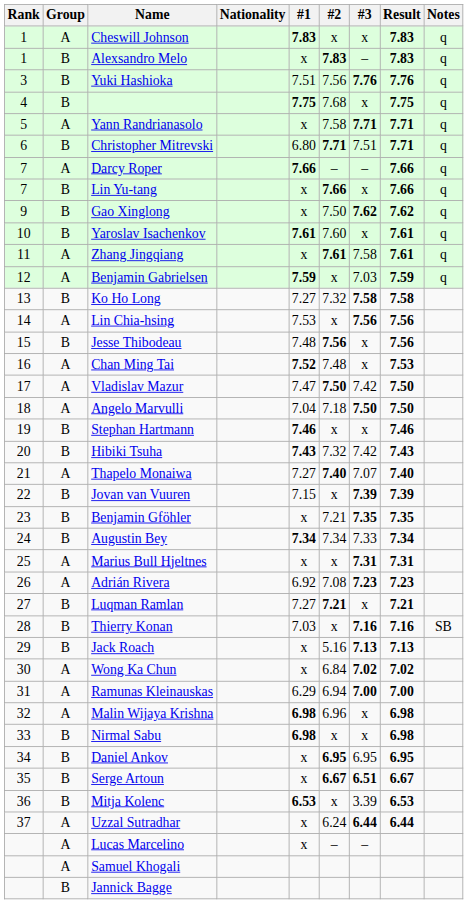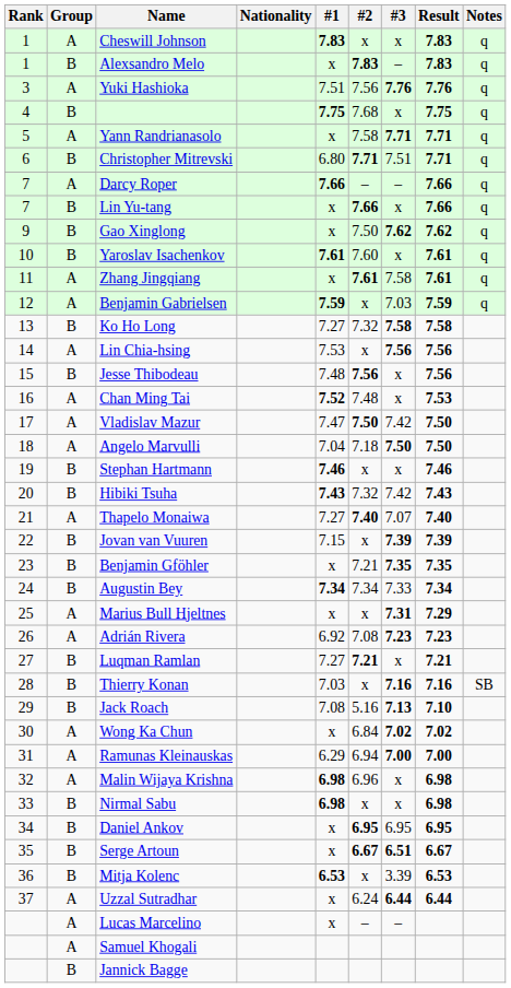 <table class="wikitable sortable" style="text-align:center">
 <tr>
 <th>Rank</th>
 <th>Group</th>
 <th>Name</th>
 <th>Nationality</th>
 <th>#1</th>
 <th>#2</th>
 <th>#3</th>
 <th>Result</th>
 <th>Notes</th>
 </tr>
 <tr bgcolor=ddffdd>
 <td>1</td>
 <td>A</td>
 <td align=left><a href='#'>Cheswill Johnson</a></td>
 <td align=left></td>
 <td><strong>7.83</strong></td>
 <td>x</td>
 <td>x</td>
 <td><strong>7.83</strong></td>
 <td>q</td>
 </tr>
 <tr bgcolor=ddffdd>
 <td>1</td>
 <td>B</td>
 <td align=left><a href='#'>Alexsandro Melo</a></td>
 <td align=left></td>
 <td>x</td>
 <td><strong>7.83</strong></td>
 <td>–</td>
 <td><strong>7.83</strong></td>
 <td>q</td>
 </tr>
 <tr bgcolor=ddffdd>
 <td>3</td>
-<td>B</td>
+<td>A</td>
 <td align=left><a href='#'>Yuki Hashioka</a></td>
 <td align=left></td>
 <td>7.51</td>
 <td>7.56</td>
 <td><strong>7.76</strong></td>
 <td><strong>7.76</strong></td>
 <td>q</td>
 </tr>
 <tr bgcolor=ddffdd>
 <td>4</td>
 <td>B</td>
 <td align=left></td>
 <td align=left></td>
 <td><strong>7.75</strong></td>
 <td>7.68</td>
 <td>x</td>
 <td><strong>7.75</strong></td>
 <td>q</td>
 </tr>
 <tr bgcolor=ddffdd>
 <td>5</td>
 <td>A</td>
 <td align=left><a href='#'>Yann Randrianasolo</a></td>
 <td align=left></td>
 <td>x</td>
 <td>7.58</td>
 <td><strong>7.71</strong></td>
 <td><strong>7.71</strong></td>
 <td>q</td>
 </tr>
 <tr bgcolor=ddffdd>
 <td>6</td>
 <td>B</td>
 <td align=left><a href='#'>Christopher Mitrevski</a></td>
 <td align=left></td>
 <td>6.80</td>
 <td><strong>7.71</strong></td>
 <td>7.51</td>
 <td><strong>7.71</strong></td>
 <td>q</td>
 </tr>
 <tr bgcolor=ddffdd>
 <td>7</td>
 <td>A</td>
 <td align=left><a href='#'>Darcy Roper</a></td>
 <td align=left></td>
 <td><strong>7.66</strong></td>
 <td>–</td>
 <td>–</td>
 <td><strong>7.66</strong></td>
 <td>q</td>
 </tr>
 <tr bgcolor=ddffdd>
 <td>7</td>
 <td>B</td>
 <td align=left><a href='#'>Lin Yu-tang</a></td>
 <td align=left></td>
 <td>x</td>
 <td><strong>7.66</strong></td>
 <td>x</td>
 <td><strong>7.66</strong></td>
 <td>q</td>
 </tr>
 <tr bgcolor=ddffdd>
 <td>9</td>
 <td>B</td>
 <td align=left><a href='#'>Gao Xinglong</a></td>
 <td align=left></td>
 <td>x</td>
 <td>7.50</td>
 <td><strong>7.62</strong></td>
 <td><strong>7.62</strong></td>
 <td>q</td>
 </tr>
 <tr bgcolor=ddffdd>
 <td>10</td>
 <td>B</td>
 <td align=left><a href='#'>Yaroslav Isachenkov</a></td>
 <td align=left></td>
 <td><strong>7.61</strong></td>
 <td>7.60</td>
 <td>x</td>
 <td><strong>7.61</strong></td>
 <td>q</td>
 </tr>
 <tr bgcolor=ddffdd>
 <td>11</td>
 <td>A</td>
 <td align=left><a href='#'>Zhang Jingqiang</a></td>
 <td align=left></td>
 <td>x</td>
 <td><strong>7.61</strong></td>
 <td>7.58</td>
 <td><strong>7.61</strong></td>
 <td>q</td>
 </tr>
 <tr bgcolor=ddffdd>
 <td>12</td>
 <td>A</td>
 <td align=left><a href='#'>Benjamin Gabrielsen</a></td>
 <td align=left></td>
 <td><strong>7.59</strong></td>
 <td>x</td>
 <td>7.03</td>
 <td><strong>7.59</strong></td>
 <td>q</td>
 </tr>
 <tr>
 <td>13</td>
 <td>B</td>
 <td align=left><a href='#'>Ko Ho Long</a></td>
 <td align=left></td>
 <td>7.27</td>
 <td>7.32</td>
 <td><strong>7.58</strong></td>
 <td><strong>7.58</strong></td>
 <td></td>
 </tr>
 <tr>
 <td>14</td>
 <td>A</td>
 <td align=left><a href='#'>Lin Chia-hsing</a></td>
 <td align=left></td>
 <td>7.53</td>
 <td>x</td>
 <td><strong>7.56</strong></td>
 <td><strong>7.56</strong></td>
 <td></td>
 </tr>
 <tr>
 <td>15</td>
 <td>B</td>
 <td align=left><a href='#'>Jesse Thibodeau</a></td>
 <td align=left></td>
 <td>7.48</td>
 <td><strong>7.56</strong></td>
 <td>x</td>
 <td><strong>7.56</strong></td>
 <td></td>
 </tr>
 <tr>
 <td>16</td>
 <td>A</td>
 <td align=left><a href='#'>Chan Ming Tai</a></td>
 <td align=left></td>
 <td><strong>7.52</strong></td>
 <td>7.48</td>
 <td>x</td>
 <td><strong>7.53</strong></td>
 <td></td>
 </tr>
 <tr>
 <td>17</td>
 <td>A</td>
 <td align=left><a href='#'>Vladislav Mazur</a></td>
 <td align=left></td>
 <td>7.47</td>
 <td><strong>7.50</strong></td>
 <td>7.42</td>
 <td><strong>7.50</strong></td>
 <td></td>
 </tr>
 <tr>
 <td>18</td>
 <td>A</td>
 <td align=left><a href='#'>Angelo Marvulli</a></td>
 <td align=left></td>
 <td>7.04</td>
 <td>7.18</td>
 <td><strong>7.50</strong></td>
 <td><strong>7.50</strong></td>
 <td></td>
 </tr>
 <tr>
 <td>19</td>
 <td>B</td>
 <td align=left><a href='#'>Stephan Hartmann</a></td>
 <td align=left></td>
 <td><strong>7.46</strong></td>
 <td>x</td>
 <td>x</td>
 <td><strong>7.46</strong></td>
 <td></td>
 </tr>
 <tr>
 <td>20</td>
 <td>B</td>
 <td align=left><a href='#'>Hibiki Tsuha</a></td>
 <td align=left></td>
 <td><strong>7.43</strong></td>
 <td>7.32</td>
 <td>7.42</td>
 <td><strong>7.43</strong></td>
 <td></td>
 </tr>
 <tr>
 <td>21</td>
 <td>A</td>
 <td align=left><a href='#'>Thapelo Monaiwa</a></td>
 <td align=left></td>
 <td>7.27</td>
 <td><strong>7.40</strong></td>
 <td>7.07</td>
 <td><strong>7.40</strong></td>
 <td></td>
 </tr>
 <tr>
 <td>22</td>
 <td>B</td>
 <td align=left><a href='#'>Jovan van Vuuren</a></td>
 <td align=left></td>
 <td>7.15</td>
 <td>x</td>
 <td><strong>7.39</strong></td>
 <td><strong>7.39</strong></td>
 <td></td>
 </tr>
 <tr>
 <td>23</td>
 <td>B</td>
 <td align=left><a href='#'>Benjamin Gföhler</a></td>
 <td align=left></td>
 <td>x</td>
 <td>7.21</td>
 <td><strong>7.35</strong></td>
 <td><strong>7.35</strong></td>
 <td></td>
 </tr>
 <tr>
 <td>24</td>
 <td>B</td>
 <td align=left><a href='#'>Augustin Bey</a></td>
 <td align=left></td>
 <td><strong>7.34</strong></td>
 <td>7.34</td>
 <td>7.33</td>
 <td><strong>7.34</strong></td>
 <td></td>
 </tr>
 <tr>
 <td>25</td>
 <td>A</td>
 <td align=left><a href='#'>Marius Bull Hjeltnes</a></td>
 <td align=left></td>
 <td>x</td>
 <td>x</td>
 <td><strong>7.31</strong></td>
-<td><strong>7.31</strong></td>
+<td><strong>7.29</strong></td>
 <td></td>
 </tr>
 <tr>
 <td>26</td>
 <td>A</td>
 <td align=left><a href='#'>Adrián Rivera</a></td>
 <td align=left></td>
 <td>6.92</td>
 <td>7.08</td>
 <td><strong>7.23</strong></td>
 <td><strong>7.23</strong></td>
 <td></td>
 </tr>
 <tr>
 <td>27</td>
 <td>B</td>
 <td align=left><a href='#'>Luqman Ramlan</a></td>
 <td align=left></td>
 <td>7.27</td>
 <td><strong>7.21</strong></td>
 <td>x</td>
 <td><strong>7.21</strong></td>
 <td></td>
 </tr>
 <tr>
 <td>28</td>
 <td>B</td>
 <td align=left><a href='#'>Thierry Konan</a></td>
 <td align=left></td>
 <td>7.03</td>
 <td>x</td>
 <td><strong>7.16</strong></td>
 <td><strong>7.16</strong></td>
 <td>SB</td>
 </tr>
 <tr>
 <td>29</td>
 <td>B</td>
 <td align=left><a href='#'>Jack Roach</a></td>
 <td align=left></td>
-<td>x</td>
+<td>7.08</td>
 <td>5.16</td>
 <td><strong>7.13</strong></td>
-<td><strong>7.13</strong></td>
+<td><strong>7.10</strong></td>
 <td></td>
 </tr>
 <tr>
 <td>30</td>
 <td>A</td>
 <td align=left><a href='#'>Wong Ka Chun</a></td>
 <td align=left></td>
 <td>x</td>
 <td>6.84</td>
 <td><strong>7.02</strong></td>
 <td><strong>7.02</strong></td>
 <td></td>
 </tr>
 <tr>
 <td>31</td>
 <td>A</td>
 <td align=left><a href='#'>Ramunas Kleinauskas</a></td>
 <td align=left></td>
 <td>6.29</td>
 <td>6.94</td>
 <td><strong>7.00</strong></td>
 <td><strong>7.00</strong></td>
 <td></td>
 </tr>
 <tr>
 <td>32</td>
 <td>A</td>
 <td align=left><a href='#'>Malin Wijaya Krishna</a></td>
 <td align=left></td>
 <td><strong>6.98</strong></td>
 <td>6.96</td>
 <td>x</td>
 <td><strong>6.98</strong></td>
 <td></td>
 </tr>
 <tr>
 <td>33</td>
 <td>B</td>
 <td align=left><a href='#'>Nirmal Sabu</a></td>
 <td align=left></td>
 <td><strong>6.98</strong></td>
 <td>x</td>
 <td>x</td>
 <td><strong>6.98</strong></td>
 <td></td>
 </tr>
 <tr>
 <td>34</td>
 <td>B</td>
 <td align=left><a href='#'>Daniel Ankov</a></td>
 <td align=left></td>
 <td>x</td>
 <td><strong>6.95</strong></td>
 <td>6.95</td>
 <td><strong>6.95</strong></td>
 <td></td>
 </tr>
 <tr>
 <td>35</td>
 <td>B</td>
 <td align=left><a href='#'>Serge Artoun</a></td>
 <td align=left></td>
 <td>x</td>
 <td><strong>6.67</strong></td>
 <td><strong>6.51</strong></td>
 <td><strong>6.67</strong></td>
 <td></td>
 </tr>
 <tr>
 <td>36</td>
 <td>B</td>
 <td align=left><a href='#'>Mitja Kolenc</a></td>
 <td align=left></td>
 <td><strong>6.53</strong></td>
 <td>x</td>
 <td>3.39</td>
 <td><strong>6.53</strong></td>
 <td></td>
 </tr>
 <tr>
 <td>37</td>
 <td>A</td>
 <td align=left><a href='#'>Uzzal Sutradhar</a></td>
 <td align=left></td>
 <td>x</td>
 <td>6.24</td>
 <td><strong>6.44</strong></td>
 <td><strong>6.44</strong></td>
 <td></td>
 </tr>
 <tr>
 <td></td>
 <td>A</td>
 <td align=left><a href='#'>Lucas Marcelino</a></td>
 <td align=left></td>
 <td>x</td>
 <td>–</td>
 <td>–</td>
 <td><strong></strong></td>
 <td></td>
 </tr>
 <tr>
 <td></td>
 <td>A</td>
 <td align=left><a href='#'>Samuel Khogali</a></td>
 <td align=left></td>
 <td></td>
 <td></td>
 <td></td>
 <td><strong></strong></td>
 <td></td>
 </tr>
 <tr>
 <td></td>
 <td>B</td>
 <td align=left><a href='#'>Jannick Bagge</a></td>
 <td align=left></td>
 <td></td>
 <td></td>
 <td></td>
 <td><strong></strong></td>
 <td></td>
 </tr>
 </table>
